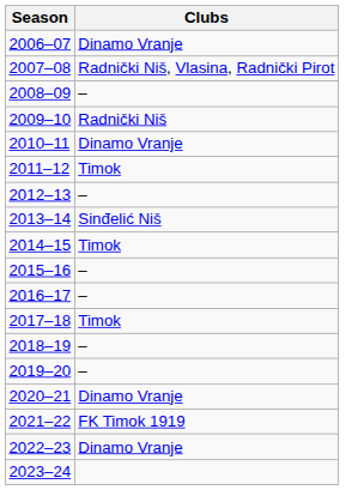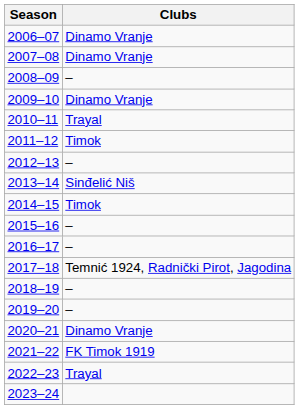 <table class="wikitable" style="text-align:left;">
 <tr>
 <th>Season</th>
 <th>Clubs</th>
 </tr>
 <tr>
 <td><a href='#'>2006–07</a></td>
 <td><a href='#'>Dinamo Vranje</a></td>
 </tr>
 <tr>
 <td><a href='#'>2007–08</a></td>
-<td><a href='#'>Radnički Niš</a>, <a href='#'>Vlasina</a>, <a href='#'>Radnički Pirot</a></td>
+<td><a href='#'>Dinamo Vranje</a></td>
 </tr>
 <tr>
 <td><a href='#'>2008–09</a></td>
 <td>–</td>
 </tr>
 <tr>
 <td><a href='#'>2009–10</a></td>
-<td><a href='#'>Radnički Niš</a></td>
+<td><a href='#'>Dinamo Vranje</a></td>
 </tr>
 <tr>
 <td><a href='#'>2010–11</a></td>
-<td><a href='#'>Dinamo Vranje</a></td>
+<td><a href='#'>Trayal</a></td>
 </tr>
 <tr>
 <td><a href='#'>2011–12</a></td>
 <td><a href='#'>Timok</a></td>
 </tr>
 <tr>
 <td><a href='#'>2012–13</a></td>
 <td>–</td>
 </tr>
 <tr>
 <td><a href='#'>2013–14</a></td>
 <td><a href='#'>Sinđelić Niš</a></td>
 </tr>
 <tr>
 <td><a href='#'>2014–15</a></td>
 <td><a href='#'>Timok</a></td>
 </tr>
 <tr>
 <td><a href='#'>2015–16</a></td>
 <td>–</td>
 </tr>
 <tr>
 <td><a href='#'>2016–17</a></td>
 <td>–</td>
 </tr>
 <tr>
 <td><a href='#'>2017–18</a></td>
-<td><a href='#'>Timok</a></td>
+<td>Temnić 1924, <a href='#'>Radnički Pirot</a>, <a href='#'>Jagodina</a></td>
 </tr>
 <tr>
 <td><a href='#'>2018–19</a></td>
 <td>–</td>
 </tr>
 <tr>
 <td><a href='#'>2019–20</a></td>
 <td>–</td>
 </tr>
 <tr>
 <td><a href='#'>2020–21</a></td>
 <td><a href='#'>Dinamo Vranje</a></td>
 </tr>
 <tr>
 <td><a href='#'>2021–22</a></td>
 <td><a href='#'>FK Timok 1919</a></td>
 </tr>
 <tr>
 <td><a href='#'>2022–23</a></td>
-<td><a href='#'>Dinamo Vranje</a></td>
+<td><a href='#'>Trayal</a></td>
 </tr>
 <tr>
 <td><a href='#'>2023–24</a></td>
 <td></td>
 </tr>
 </table>
